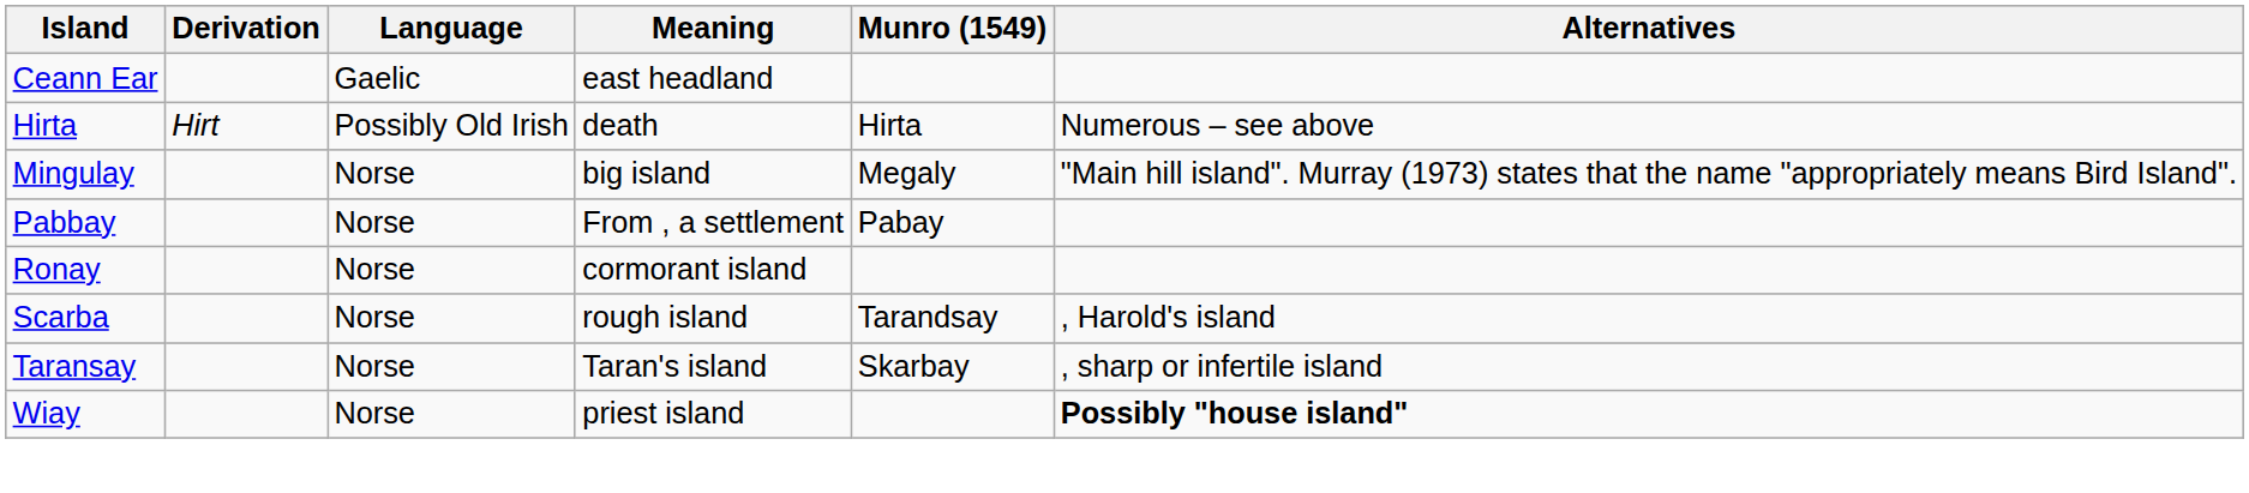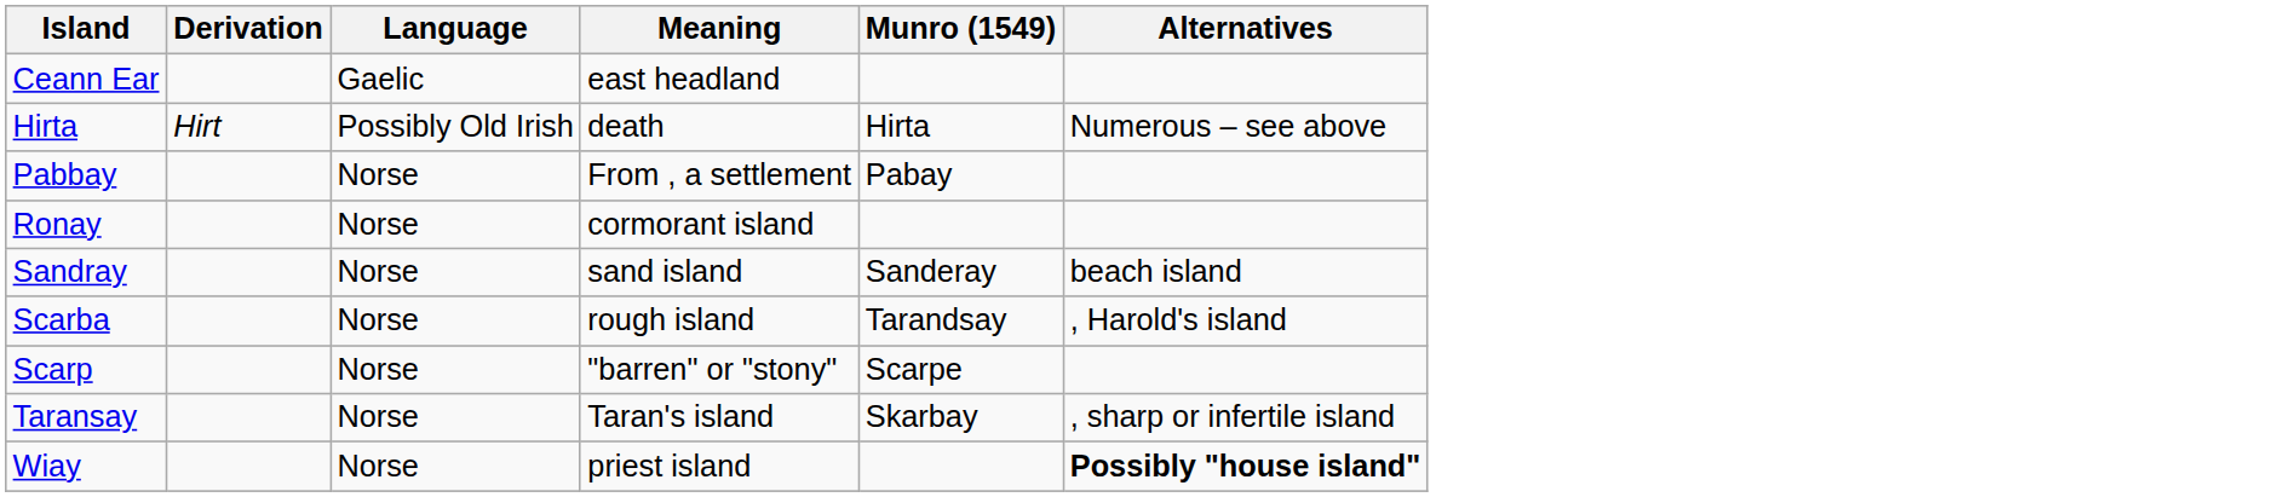 <table class="wikitable sortable">
 <tr>
 <th>Island</th>
 <th>Derivation</th>
 <th>Language</th>
 <th>Meaning</th>
 <th>Munro (1549)</th>
 <th>Alternatives</th>
 </tr>
 <tr>
 <td><a href='#'>Ceann Ear</a></td>
 <td><em></em></td>
 <td>Gaelic</td>
 <td>east headland</td>
 <td></td>
 </tr>
 <tr>
 <td><a href='#'>Hirta</a></td>
 <td><em>Hirt</em></td>
 <td>Possibly Old Irish</td>
 <td>death</td>
 <td>Hirta</td>
 <td>Numerous – see above</td>
 </tr>
 <tr>
-<td><a href='#'>Mingulay</a></td>
-<td><em></em></td>
-<td>Norse</td>
-<td>big island</td>
-<td>Megaly</td>
-<td>"Main hill island". Murray (1973) states that the name "appropriately means Bird Island".</td>
-</tr>
-<tr>
 <td><a href='#'>Pabbay</a></td>
 <td></td>
 <td>Norse</td>
 <td>From , a settlement</td>
 <td>Pabay</td>
 <td></td>
 </tr>
 <tr>
 <td><a href='#'>Ronay</a></td>
 <td></td>
 <td>Norse</td>
 <td>cormorant island</td>
 <td></td>
 </tr>
 <tr>
+<td><a href='#'>Sandray</a></td>
+<td><em></em></td>
+<td>Norse</td>
+<td>sand island</td>
+<td>Sanderay</td>
+<td>beach island</td>
+</tr>
+<tr>
 <td><a href='#'>Scarba</a></td>
 <td></td>
 <td>Norse</td>
 <td>rough island</td>
 <td>Tarandsay</td>
 <td>, Harold's island</td>
+</tr>
+<tr>
+<td><a href='#'>Scarp</a></td>
+<td><em></em></td>
+<td>Norse</td>
+<td>"barren" or "stony"</td>
+<td>Scarpe</td>
+<td></td>
 </tr>
 <tr>
 <td><a href='#'>Taransay</a></td>
 <td></td>
 <td>Norse</td>
 <td>Taran's island</td>
 <td>Skarbay</td>
 <td>, sharp or infertile island</td>
 </tr>
 <tr>
 <td><a href='#'>Wiay</a></td>
 <td></td>
 <td>Norse</td>
 <td>priest island</td>
 <td></td>
 <td><strong>Possibly "house island"</strong></td>
 </tr>
 </table>
